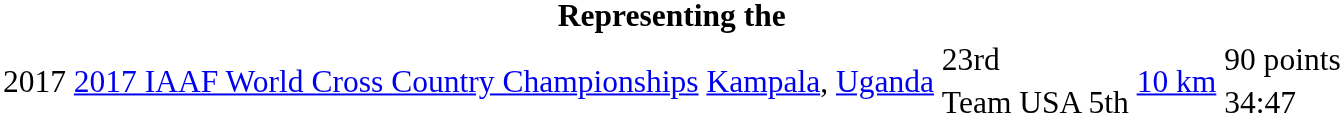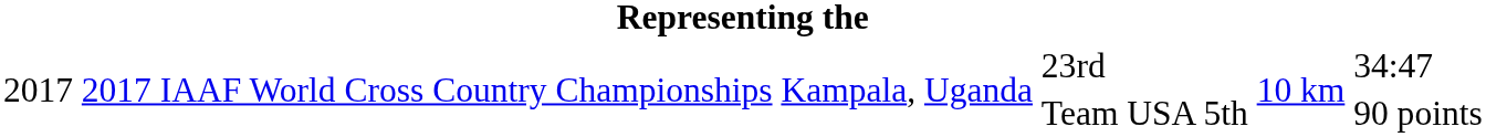 <table>
 <tr>
 <th colspan="6">Representing the </th>
 </tr>
 <tr>
 <td Rowspan=2>2017</td>
 <td Rowspan=2><a href='#'>2017 IAAF World Cross Country Championships</a></td>
 <td Rowspan=2><a href='#'>Kampala</a>, <a href='#'>Uganda</a></td>
 <td>23rd</td>
 <td Rowspan=2><a href='#'>10 km</a></td>
-<td>90 points</td>
+<td>34:47</td>
 </tr>
 <tr>
 <td>Team USA 5th</td>
-<td>34:47</td>
+<td>90 points</td>
 </tr>
 </table>
